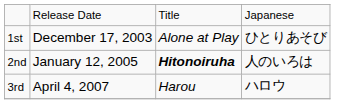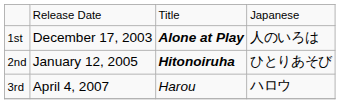 <table class="wikitable">
 <tr>
 <td> </td>
 <td><small>Release Date</small></td>
 <td><small>Title</small></td>
 <td><small>Japanese</small></td>
 </tr>
 <tr>
 <td><small>1st</small></td>
 <td>December 17, 2003</td>
-<td><em>Alone at Play</em></td>
-<td>ひとりあそび</td>
+<td><strong><em>Alone at Play</em></strong></td>
+<td>人のいろは</td>
 </tr>
 <tr>
 <td><small>2nd</small></td>
 <td>January 12, 2005</td>
 <td><strong><em>Hitonoiruha</em></strong></td>
-<td>人のいろは</td>
+<td>ひとりあそび</td>
 </tr>
 <tr>
 <td><small>3rd</small></td>
 <td>April 4, 2007</td>
 <td><em>Harou</em></td>
 <td>ハロウ　</td>
 </tr>
 <tr>
 </tr>
 </table>
